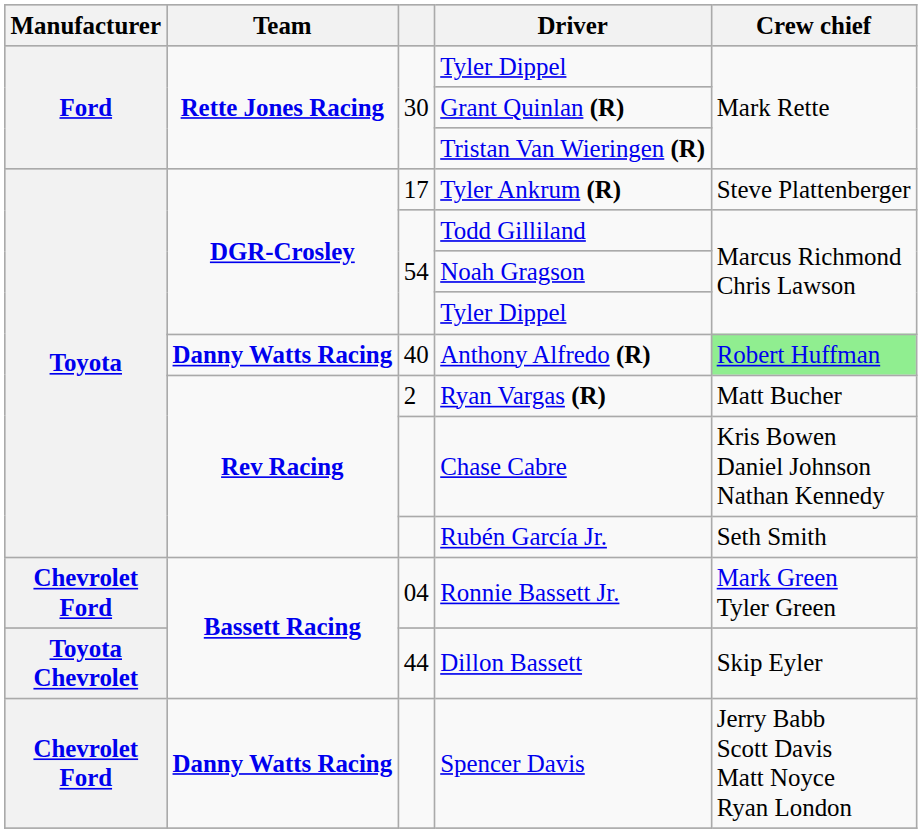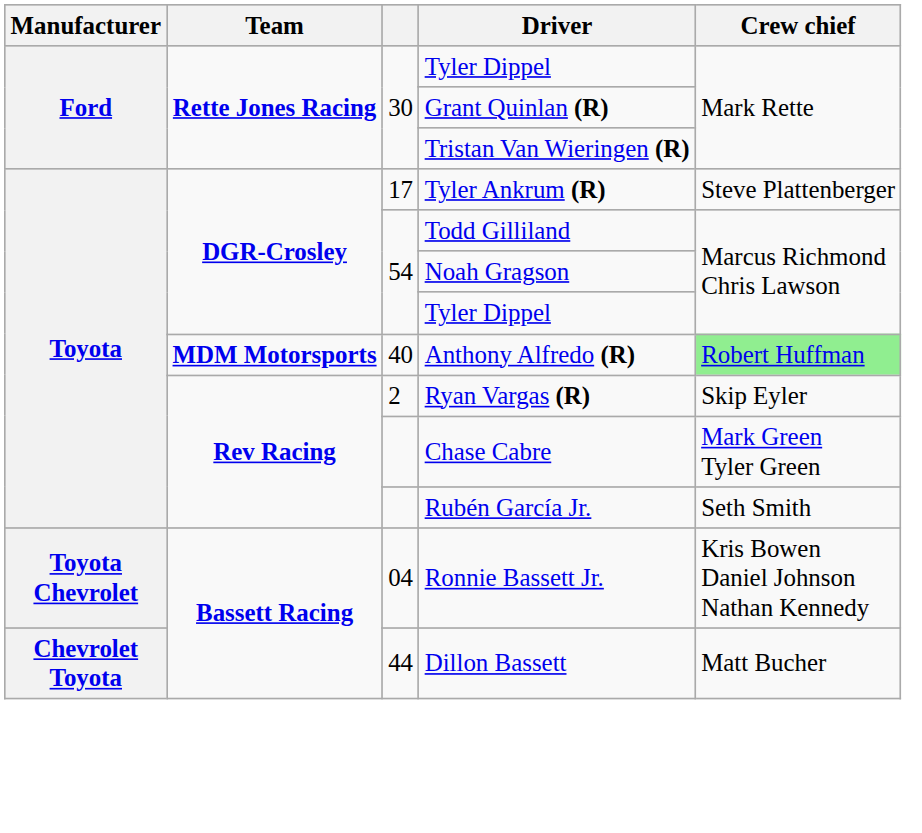 <table class="wikitable" style="font-size: 95%;">
 <tr>
 <th>Manufacturer</th>
 <th>Team</th>
 <th></th>
 <th>Driver</th>
 <th>Crew chief</th>
 </tr>
 <tr>
 <th rowspan="3"><a href='#'>Ford</a></th>
 <td rowspan=3 style="text-align:center;"><strong><a href='#'>Rette Jones Racing</a></strong></td>
 <td rowspan=3>30</td>
 <td><a href='#'>Tyler Dippel</a> <small></small></td>
 <td rowspan=3>Mark Rette</td>
 </tr>
 <tr>
 <td><a href='#'>Grant Quinlan</a> <strong>(R)</strong> <small></small></td>
 </tr>
 <tr>
 <td><a href='#'>Tristan Van Wieringen</a> <strong>(R)</strong> <small></small></td>
 </tr>
 <tr>
 <th rowspan="8"><a href='#'>Toyota</a></th>
 <td rowspan=4 style="text-align:center;"><strong><a href='#'>DGR-Crosley</a></strong></td>
 <td>17</td>
 <td><a href='#'>Tyler Ankrum</a> <strong>(R)</strong></td>
 <td>Steve Plattenberger</td>
 </tr>
 <tr>
 <td rowspan=3>54</td>
 <td><a href='#'>Todd Gilliland</a> <small></small></td>
 <td rowspan=3>Marcus Richmond <small></small><br>Chris Lawson <small></small></td>
 </tr>
 <tr>
 <td><a href='#'>Noah Gragson</a> <small></small></td>
 </tr>
 <tr>
 <td><a href='#'>Tyler Dippel</a> <small></small></td>
 </tr>
 <tr>
-<td style="text-align:center;"><strong><a href='#'>Danny Watts Racing</a></strong></td>
+<td style="text-align:center;"><strong><a href='#'>MDM Motorsports</a></strong></td>
 <td>40</td>
 <td><a href='#'>Anthony Alfredo</a> <strong>(R)</strong></td>
 <td style="background: lightgreen;"><a href='#'>Robert Huffman</a></td>
 </tr>
 <tr>
 <td rowspan="3" style="text-align:center;"><strong><a href='#'>Rev Racing</a></strong></td>
 <td>2</td>
 <td><a href='#'>Ryan Vargas</a> <strong>(R)</strong></td>
-<td>Matt Bucher</td>
+<td>Skip Eyler</td>
 </tr>
 <tr>
 <td></td>
 <td><a href='#'>Chase Cabre</a></td>
-<td>Kris Bowen <small></small> <br> Daniel Johnson <small></small> <br> Nathan Kennedy <small></small></td>
+<td><a href='#'>Mark Green</a> <small></small> <br> Tyler Green <small></small></td>
 </tr>
 <tr>
 <td></td>
 <td><a href='#'>Rubén García Jr.</a></td>
 <td>Seth Smith</td>
 </tr>
 <tr>
-<th><a href='#'>Chevrolet</a> <small></small><br><a href='#'>Ford</a> <small></small></th>
+<th><a href='#'>Toyota</a> <small></small><br><a href='#'>Chevrolet</a> <small></small></th>
 <td rowspan=2 style="text-align:center;"><strong><a href='#'>Bassett Racing</a></strong></td>
 <td>04</td>
 <td><a href='#'>Ronnie Bassett Jr.</a></td>
-<td><a href='#'>Mark Green</a> <small></small> <br> Tyler Green <small></small></td>
+<td>Kris Bowen <small></small> <br> Daniel Johnson <small></small> <br> Nathan Kennedy <small></small></td>
 </tr>
 <tr>
-<th><a href='#'>Toyota</a> <small></small><br><a href='#'>Chevrolet</a> <small></small></th>
+<th><a href='#'>Chevrolet</a> <small></small><br><a href='#'>Toyota</a> <small></small></th>
 <td>44</td>
 <td><a href='#'>Dillon Bassett</a></td>
-<td>Skip Eyler</td>
-</tr>
-<tr>
-<th><a href='#'>Chevrolet</a> <small></small><br><a href='#'>Ford</a> <small></small></th>
-<td style="text-align:center;"><strong><a href='#'>Danny Watts Racing</a></strong></td>
-<td></td>
-<td><a href='#'>Spencer Davis</a></td>
-<td>Jerry Babb <small></small> <br> Scott Davis <small></small> <br> Matt Noyce <small></small> <br> Ryan London <small></small></td>
+<td>Matt Bucher</td>
 </tr>
 </table>
